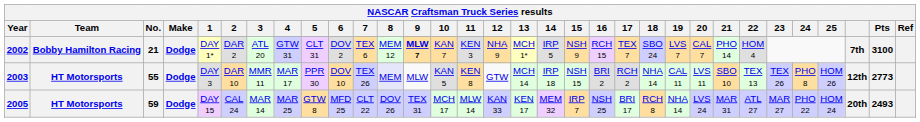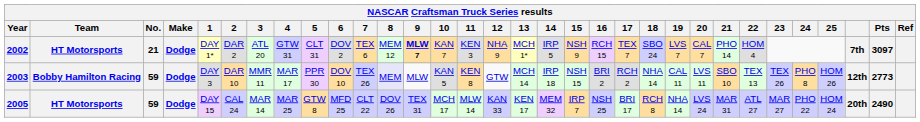 <table class="wikitable" style="text-align:center; font-size:75%">
 <tr>
 <th colspan=45><a href='#'>NASCAR</a> <a href='#'>Craftsman Truck Series</a> results</th>
 </tr>
 <tr>
 <th>Year</th>
 <th>Team</th>
 <th>No.</th>
 <th>Make</th>
 <th>1</th>
 <th>2</th>
 <th>3</th>
 <th>4</th>
 <th>5</th>
 <th>6</th>
 <th>7</th>
 <th>8</th>
 <th>9</th>
 <th>10</th>
 <th>11</th>
 <th>12</th>
 <th>13</th>
 <th>14</th>
 <th>15</th>
 <th>16</th>
 <th>17</th>
 <th>18</th>
 <th>19</th>
 <th>20</th>
 <th>21</th>
 <th>22</th>
 <th>23</th>
 <th>24</th>
 <th>25</th>
 <th></th>
 <th>Pts</th>
 <th>Ref</th>
 </tr>
 <tr>
 <th><a href='#'>2002</a></th>
-<th><a href='#'>Bobby Hamilton Racing</a></th>
+<th><a href='#'>HT Motorsports</a></th>
 <th>21</th>
 <th><a href='#'>Dodge</a></th>
 <td style="background:#FFFFBF;"><a href='#'>DAY</a><br><small>1*</small></td>
 <td style="background:#DFDFDF;"><a href='#'>DAR</a><br><small>2</small></td>
 <td style="background:#DFFFDF;"><a href='#'>ATL</a><br><small>20</small></td>
 <td style="background:#CFCFFF;"><a href='#'>GTW</a><br><small>31</small></td>
 <td style="background:#EFCFFF;"><a href='#'>CLT</a><br><small>31</small></td>
 <td style="background:#DFDFDF;"><a href='#'>DOV</a><br><small>2</small></td>
 <td style="background:#FFDF9F;"><a href='#'>TEX</a><br><small>6</small></td>
 <td style="background:#DFFFDF;"><a href='#'>MEM</a><br><small>12</small></td>
 <td style="background:#FFDF9F;"><strong><a href='#'>MLW</a><br><small>7</small></strong></td>
 <td style="background:#FFDF9F;"><a href='#'>KAN</a><br><small>7</small></td>
 <td style="background:#DFDFDF;"><a href='#'>KEN</a><br><small>3</small></td>
 <td style="background:#FFDF9F;"><a href='#'>NHA</a><br><small>9</small></td>
 <td style="background:#FFFFBF;"><a href='#'>MCH</a><br><small>1*</small></td>
 <td style="background:#DFDFDF;"><a href='#'>IRP</a><br><small>5</small></td>
 <td style="background:#FFDF9F;"><a href='#'>NSH</a><br><small>9</small></td>
 <td style="background:#EFCFFF;"><a href='#'>RCH</a><br><small>15</small></td>
 <td style="background:#FFDF9F;"><a href='#'>TEX</a><br><small>7</small></td>
 <td style="background:#CFCFFF;"><a href='#'>SBO</a><br><small>24</small></td>
 <td style="background:#FFDF9F;"><a href='#'>LVS</a><br><small>7</small></td>
 <td style="background:#FFDF9F;"><a href='#'>CAL</a><br><small>7</small></td>
 <td style="background:#DFFFDF;"><a href='#'>PHO</a><br><small>14</small></td>
 <td style="background:#DFDFDF;"><a href='#'>HOM</a><br><small>4</small></td>
 <td colspan=3></td>
 <th>7th</th>
-<th>3100</th>
+<th>3097</th>
 <th></th>
 </tr>
 <tr>
 <th><a href='#'>2003</a></th>
-<th><a href='#'>HT Motorsports</a></th>
-<th>55</th>
+<th><a href='#'>Bobby Hamilton Racing</a></th>
+<th>59</th>
 <th><a href='#'>Dodge</a></th>
 <td style="background:#DFDFDF;"><a href='#'>DAY</a><br><small>3</small></td>
 <td style="background:#FFDF9F;"><a href='#'>DAR</a><br><small>10</small></td>
 <td style="background:#DFFFDF;"><a href='#'>MMR</a><br><small>11</small></td>
 <td style="background:#DFFFDF;"><a href='#'>MAR</a><br><small>17</small></td>
 <td style="background:#EFCFFF;"><a href='#'>PPR</a><br><small>30</small></td>
 <td style="background:#FFDF9F;"><a href='#'>DOV</a><br><small>10</small></td>
 <td style="background:#CFCFFF;"><a href='#'>TEX</a><br><small>26</small></td>
 <td style="background: lavender;"><a href='#'>MEM</a></td>
 <td><a href='#'>MLW</a></td>
 <td style="background:#DFDFDF;"><a href='#'>KAN</a><br><small>5</small></td>
 <td style="background:#FFDF9F;"><a href='#'>KEN</a><br><small>8</small></td>
 <td><a href='#'>GTW</a></td>
 <td style="background:#DFFFDF;"><a href='#'>MCH</a><br><small>14</small></td>
 <td style="background:#DFFFDF;"><a href='#'>IRP</a><br><small>18</small></td>
 <td style="background:#DFFFDF;"><a href='#'>NSH</a><br><small>15</small></td>
 <td style="background:#DFDFDF;"><a href='#'>BRI</a><br><small>2</small></td>
 <td style="background:#DFDFDF;"><a href='#'>RCH</a><br><small>2</small></td>
 <td style="background:#DFFFDF;"><a href='#'>NHA</a><br><small>14</small></td>
 <td style="background:#DFFFDF;"><a href='#'>CAL</a><br><small>11</small></td>
 <td style="background:#DFFFDF;"><a href='#'>LVS</a><br><small>11</small></td>
 <td style="background:#FFDF9F;"><a href='#'>SBO</a><br><small>10</small></td>
 <td style="background:#DFFFDF;"><a href='#'>TEX</a><br><small>13</small></td>
 <td style="background:#CFCFFF;"><a href='#'>TEX</a><br><small>26</small></td>
 <td style="background:#FFDF9F;"><a href='#'>PHO</a><br><small>8</small></td>
 <td style="background:#CFCFFF;"><a href='#'>HOM</a><br><small>26</small></td>
 <th>12th</th>
 <th>2773</th>
 <th></th>
 </tr>
 <tr>
 <th><a href='#'>2005</a></th>
 <th><a href='#'>HT Motorsports</a></th>
 <th>59</th>
 <th><a href='#'>Dodge</a></th>
 <td style="background:#EFCFFF;"><a href='#'>DAY</a><br><small>15</small></td>
 <td style="background:#CFCFFF;"><a href='#'>CAL</a><br><small>24</small></td>
 <td style="background:#DFFFDF;"><a href='#'>MAR</a><br><small>14</small></td>
 <td style="background:#CFCFFF;"><a href='#'>MAR</a><br><small>25</small></td>
 <td style="background:#FFDF9F;"><a href='#'>GTW</a><br><small>8</small></td>
 <td style="background:#CFCFFF;"><a href='#'>MFD</a><br><small>25</small></td>
 <td style="background:#CFCFFF;"><a href='#'>CLT</a><br><small>22</small></td>
 <td style="background:#CFCFFF;"><a href='#'>DOV</a><br><small>26</small></td>
 <td style="background:#CFCFFF;"><a href='#'>TEX</a><br><small>31</small></td>
 <td style="background:#DFFFDF;"><a href='#'>MCH</a><br><small>17</small></td>
 <td style="background:#DFFFDF;"><a href='#'>MLW</a><br><small>14</small></td>
 <td style="background:#CFCFFF;"><a href='#'>KAN</a><br><small>33</small></td>
 <td style="background:#DFFFDF;"><a href='#'>KEN</a><br><small>17</small></td>
 <td style="background:#EFCFFF;"><a href='#'>MEM</a><br><small>32</small></td>
 <td style="background:#FFDF9F;"><a href='#'>IRP</a><br><small>7</small></td>
 <td style="background:#CFCFFF;"><a href='#'>NSH</a><br><small>25</small></td>
 <td style="background:#DFFFDF;"><a href='#'>BRI</a><br><small>17</small></td>
 <td style="background:#FFDF9F;"><a href='#'>RCH</a><br><small>8</small></td>
 <td style="background:#DFFFDF;"><a href='#'>NHA</a><br><small>14</small></td>
 <td style="background:#CFCFFF;"><a href='#'>LVS</a><br><small>24</small></td>
 <td style="background:#CFCFFF;"><a href='#'>MAR</a><br><small>31</small></td>
 <td style="background:#CFCFFF;"><a href='#'>ATL</a><br><small>27</small></td>
 <td style="background:#CFCFFF;"><a href='#'>MAR</a><br><small>27</small></td>
 <td style="background:#CFCFFF;"><a href='#'>PHO</a><br><small>22</small></td>
 <td style="background:#CFCFFF;"><a href='#'>HOM</a><br><small>24</small></td>
 <th>20th</th>
-<th>2493</th>
+<th>2490</th>
 <th></th>
 </tr>
 </table>
